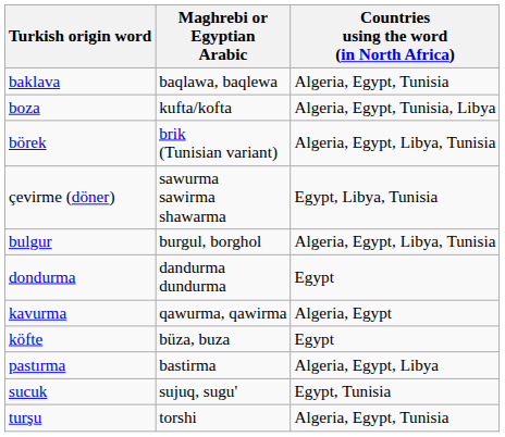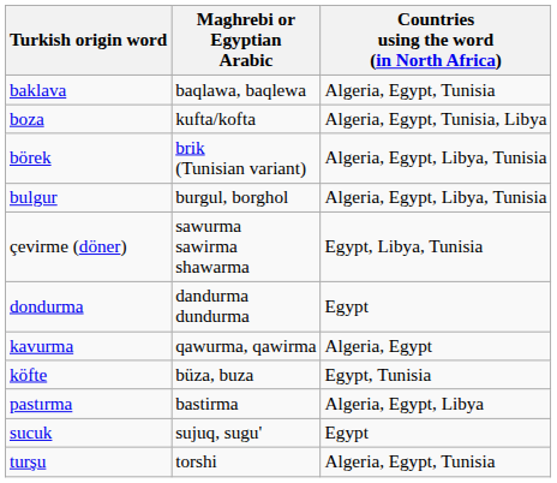 <table class="wikitable">
 <tr>
 <th>Turkish origin word</th>
 <th>Maghrebi or<br> Egyptian <br>Arabic</th>
 <th>Countries <br>using the word<br> (<a href='#'>in North Africa</a>)<br></th>
 </tr>
 <tr>
 <td><a href='#'>baklava</a></td>
 <td>baqlawa, baqlewa</td>
 <td>Algeria, Egypt, Tunisia</td>
 </tr>
 <tr>
 <td><a href='#'>boza</a></td>
 <td>kufta/kofta</td>
 <td>Algeria, Egypt, Tunisia, Libya</td>
 </tr>
 <tr>
 <td><a href='#'>börek</a></td>
 <td><a href='#'>brik</a><br> (Tunisian variant)</td>
 <td>Algeria, Egypt, Libya, Tunisia</td>
 </tr>
 <tr>
+<td><a href='#'>bulgur</a></td>
+<td>burgul, borghol</td>
+<td>Algeria, Egypt, Libya, Tunisia</td>
+</tr>
+<tr>
 <td>çevirme (<a href='#'>döner</a>)</td>
 <td>sawurma<br>sawirma<br>shawarma</td>
 <td>Egypt, Libya, Tunisia</td>
-</tr>
-<tr>
-<td><a href='#'>bulgur</a></td>
-<td>burgul, borghol</td>
-<td>Algeria, Egypt, Libya, Tunisia</td>
 </tr>
 <tr>
 <td><a href='#'>dondurma</a></td>
 <td>dandurma<br> dundurma</td>
 <td>Egypt</td>
 </tr>
 <tr>
 <td><a href='#'>kavurma</a></td>
 <td>qawurma, qawirma</td>
 <td>Algeria, Egypt</td>
 </tr>
 <tr>
 <td><a href='#'>köfte</a></td>
 <td>büza, buza</td>
-<td>Egypt</td>
+<td>Egypt, Tunisia</td>
 </tr>
 <tr>
 <td><a href='#'>pastırma</a></td>
 <td>bastirma</td>
 <td>Algeria, Egypt, Libya</td>
 </tr>
 <tr>
 <td><a href='#'>sucuk</a></td>
 <td>sujuq, sugu'</td>
-<td>Egypt, Tunisia</td>
+<td>Egypt</td>
 </tr>
 <tr>
 <td><a href='#'>turşu</a></td>
 <td>torshi</td>
 <td>Algeria, Egypt, Tunisia</td>
 </tr>
 </table>
